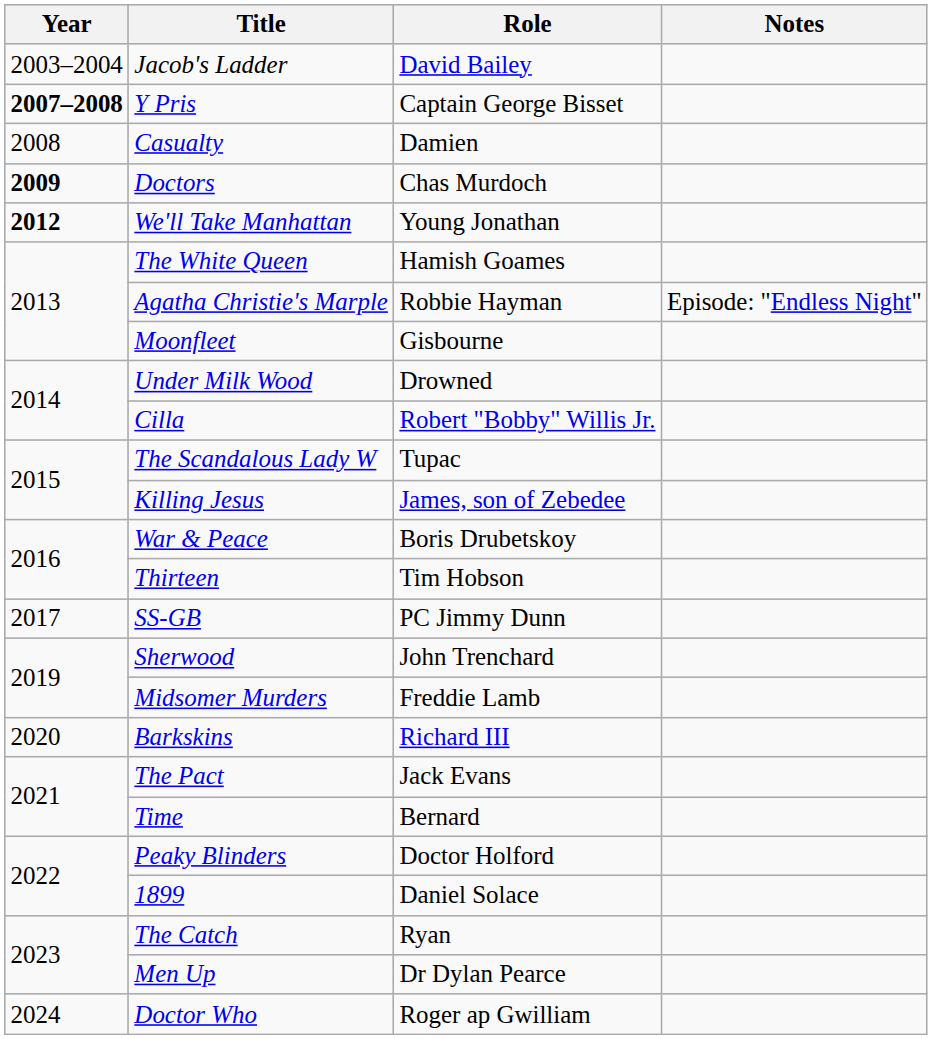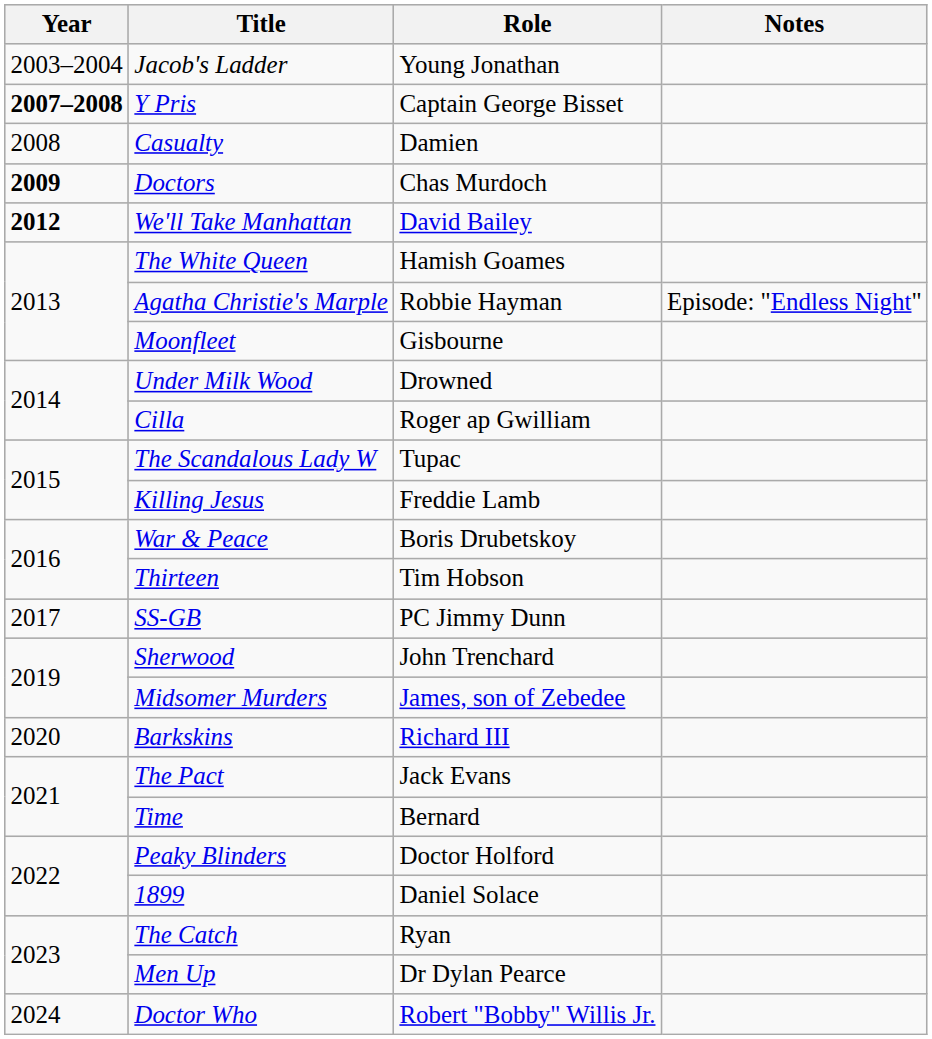 <table class="wikitable sortable">
 <tr>
 <th>Year</th>
 <th>Title</th>
 <th>Role</th>
 <th class="unsortable">Notes</th>
 </tr>
 <tr>
 <td>2003–2004</td>
 <td><em>Jacob's Ladder</em></td>
-<td><a href='#'>David Bailey</a></td>
+<td>Young Jonathan</td>
 <td></td>
 </tr>
 <tr>
 <td><strong>2007–2008</strong></td>
 <td><em><a href='#'>Y Pris</a></em></td>
 <td>Captain George Bisset</td>
 <td></td>
 </tr>
 <tr>
 <td>2008</td>
 <td><em><a href='#'>Casualty</a></em></td>
 <td>Damien</td>
 <td></td>
 </tr>
 <tr>
 <td><strong>2009</strong></td>
 <td><em><a href='#'>Doctors</a></em></td>
 <td>Chas Murdoch</td>
 <td></td>
 </tr>
 <tr>
 <td><strong>2012</strong></td>
 <td><em><a href='#'>We'll Take Manhattan</a></em></td>
-<td>Young Jonathan</td>
+<td><a href='#'>David Bailey</a></td>
 <td></td>
 </tr>
 <tr>
 <td rowspan="3">2013</td>
 <td><em><a href='#'>The White Queen</a></em></td>
 <td>Hamish Goames</td>
 <td></td>
 </tr>
 <tr>
 <td><em><a href='#'>Agatha Christie's Marple</a></em></td>
 <td>Robbie Hayman</td>
 <td>Episode: "<a href='#'>Endless Night</a>"</td>
 </tr>
 <tr>
 <td><em><a href='#'>Moonfleet</a></em></td>
 <td>Gisbourne</td>
 <td></td>
 </tr>
 <tr>
 <td rowspan="2">2014</td>
 <td><em><a href='#'>Under Milk Wood</a></em></td>
 <td>Drowned</td>
 <td><br></td>
 </tr>
 <tr>
 <td><em><a href='#'>Cilla</a></em></td>
-<td><a href='#'>Robert "Bobby" Willis Jr.</a></td>
+<td>Roger ap Gwilliam</td>
 <td></td>
 </tr>
 <tr>
 <td rowspan="2">2015</td>
 <td><em><a href='#'>The Scandalous Lady W</a></em></td>
 <td>Tupac</td>
 <td></td>
 </tr>
 <tr>
 <td><em><a href='#'>Killing Jesus</a></em></td>
-<td><a href='#'>James, son of Zebedee</a></td>
+<td>Freddie Lamb</td>
 <td></td>
 </tr>
 <tr>
 <td rowspan="2">2016</td>
 <td><em><a href='#'>War & Peace</a></em></td>
 <td>Boris Drubetskoy</td>
 <td></td>
 </tr>
 <tr>
 <td><em><a href='#'>Thirteen</a></em></td>
 <td>Tim Hobson</td>
 <td></td>
 </tr>
 <tr>
 <td>2017</td>
 <td><em><a href='#'>SS-GB</a></em></td>
 <td>PC Jimmy Dunn</td>
 <td></td>
 </tr>
 <tr>
 <td rowspan="2">2019</td>
 <td><em><a href='#'>Sherwood</a></em></td>
 <td>John Trenchard</td>
 <td><br></td>
 </tr>
 <tr>
 <td><em><a href='#'>Midsomer Murders</a></em></td>
-<td>Freddie Lamb</td>
+<td><a href='#'>James, son of Zebedee</a></td>
 <td></td>
 </tr>
 <tr>
 <td>2020</td>
 <td><em><a href='#'>Barkskins</a></em></td>
 <td><a href='#'>Richard III</a></td>
 <td></td>
 </tr>
 <tr>
 <td rowspan="2">2021</td>
 <td><em><a href='#'>The Pact</a></em></td>
 <td>Jack Evans</td>
 <td></td>
 </tr>
 <tr>
 <td><em><a href='#'>Time</a></em></td>
 <td>Bernard</td>
 <td></td>
 </tr>
 <tr>
 <td rowspan="2">2022</td>
 <td><em><a href='#'>Peaky Blinders</a></em></td>
 <td>Doctor Holford</td>
 <td></td>
 </tr>
 <tr>
 <td><em><a href='#'>1899</a></em></td>
 <td>Daniel Solace</td>
 <td> </td>
 </tr>
 <tr>
 <td rowspan="2">2023</td>
 <td><em><a href='#'>The Catch</a></em></td>
 <td>Ryan</td>
 <td> <br></td>
 </tr>
 <tr>
 <td><em><a href='#'>Men Up</a></em></td>
 <td>Dr Dylan Pearce</td>
 <td></td>
 </tr>
 <tr>
 <td>2024</td>
 <td><em><a href='#'>Doctor Who</a></em></td>
-<td>Roger ap Gwilliam</td>
+<td><a href='#'>Robert "Bobby" Willis Jr.</a></td>
 <td></td>
 </tr>
 </table>
